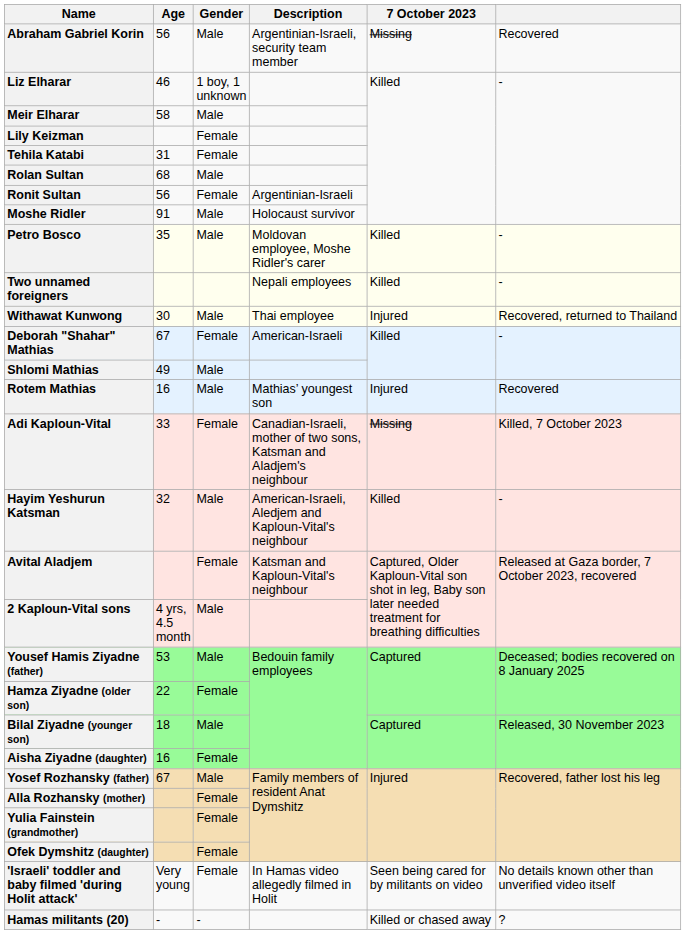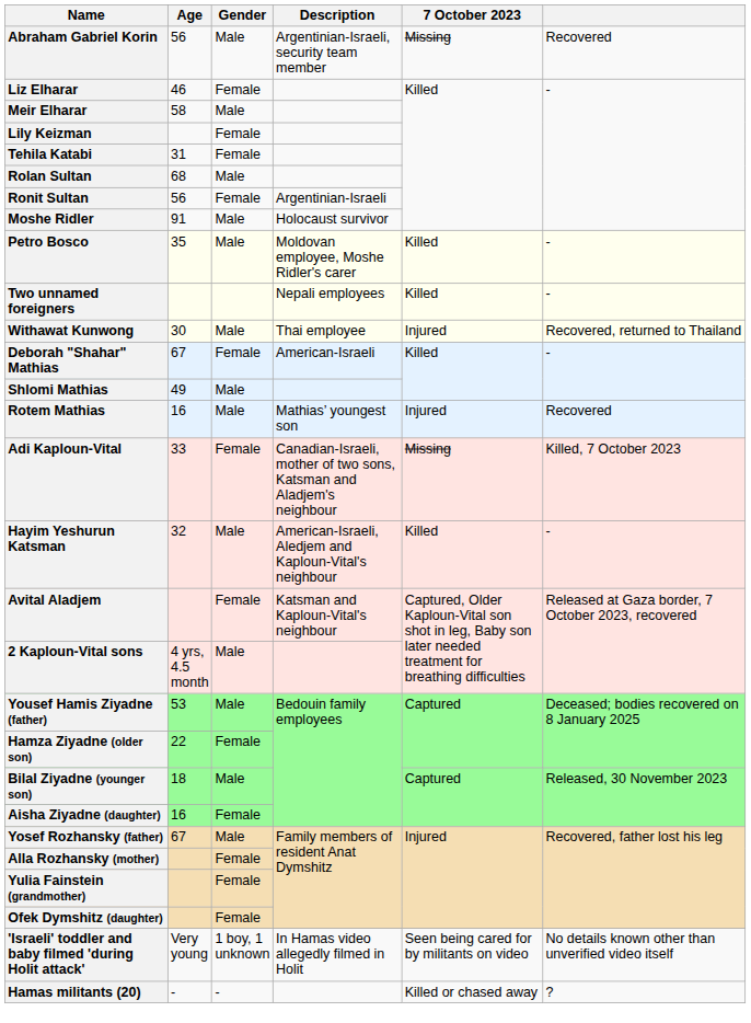 <table class="wikitable">
 <tr>
 <th scope=col style="width: 23%;">Name</th>
 <th scope="col" style="width: 5%;">Age</th>
 <th scope="col" style="width: 5%;">Gender</th>
 <th scope="col" style="width: 18%;">Description</th>
 <th scope="col" style="width: 20%;">7 October 2023</th>
 <th scope=col style="width: 40%;"></th>
 </tr>
 <tr style="vertical-align:top;">
 <th scope="row" style="text-align: left" ;>Abraham Gabriel Korin</th>
 <td>56</td>
 <td>Male</td>
 <td>Argentinian-Israeli, security team member</td>
 <td><s>Missing</s></td>
 <td>Recovered</td>
 </tr>
 <tr style="vertical-align:top;">
 <th scope=row style="text-align: left";>Liz Elharar</th>
 <td>46</td>
-<td>1 boy, 1 unknown</td>
+<td>Female</td>
 <td></td>
 <td rowspan="7">Killed</td>
 <td rowspan="7">-</td>
 </tr>
 <tr style="vertical-align:top;">
 <th scope=row style="text-align: left";>Meir Elharar</th>
 <td>58</td>
 <td>Male</td>
 <td></td>
 </tr>
 <tr style="vertical-align:top;">
 <th scope="row" style="text-align: left" ;>Lily Keizman</th>
 <td></td>
 <td>Female</td>
 <td></td>
 </tr>
 <tr style="vertical-align:top;">
 <th scope="row" style="text-align: left" ;>Tehila Katabi</th>
 <td>31</td>
 <td>Female</td>
 <td></td>
 </tr>
 <tr style="vertical-align:top;">
 <th scope="row" style="text-align: left" ;>Rolan Sultan</th>
 <td>68</td>
 <td>Male</td>
 <td></td>
 </tr>
 <tr style="vertical-align:top;">
 <th scope="row" style="text-align: left" ;>Ronit Sultan</th>
 <td>56</td>
 <td>Female</td>
 <td>Argentinian-Israeli</td>
 </tr>
 <tr style="vertical-align:top;">
 <th scope="row" style="text-align: left" ;>Moshe Ridler</th>
 <td>91</td>
 <td>Male</td>
 <td>Holocaust survivor</td>
 </tr>
 <tr style="background:#ffe; vertical-align:top;">
 <th scope="row" style="text-align: left" ;>Petro Bosco</th>
 <td>35</td>
 <td>Male</td>
 <td>Moldovan employee, Moshe Ridler's carer</td>
 <td>Killed</td>
 <td>-</td>
 </tr>
 <tr style="background:#ffe; vertical-align:top;">
 <th scope="row" style="text-align: left" ;>Two unnamed foreigners</th>
 <td></td>
 <td></td>
 <td>Nepali employees</td>
 <td>Killed</td>
 <td>-</td>
 </tr>
 <tr style="background:#ffe; vertical-align:top;">
 <th scope="row" style="text-align: left" ;>Withawat Kunwong</th>
 <td>30</td>
 <td>Male</td>
 <td>Thai employee</td>
 <td>Injured</td>
 <td>Recovered, returned to Thailand</td>
 </tr>
 <tr style="background:#e4f2ff; vertical-align:top;">
 <th scope="row" style="text-align: left" ;>Deborah "Shahar" Mathias</th>
 <td>67</td>
 <td>Female</td>
 <td>American-Israeli</td>
 <td rowspan="2">Killed</td>
 <td rowspan="2">-</td>
 </tr>
 <tr style="background:#e4f2ff; vertical-align:top;">
 <th scope="row" style="text-align: left" ;>Shlomi Mathias</th>
 <td>49</td>
 <td>Male</td>
 <td></td>
 </tr>
 <tr style="background:#e4f2ff; vertical-align:top;">
 <th scope="row" style="text-align: left" ;>Rotem Mathias</th>
 <td>16</td>
 <td>Male</td>
 <td>Mathias’ youngest son</td>
 <td>Injured</td>
 <td>Recovered</td>
 </tr>
 <tr style="background:#FFE4E1; vertical-align:top;">
 <th scope="row" style="text-align: left" ;>Adi Kaploun-Vital</th>
 <td>33</td>
 <td>Female</td>
 <td>Canadian-Israeli, mother of two sons, Katsman and Aladjem's neighbour</td>
 <td><s>Missing</s></td>
 <td>Killed, 7 October 2023</td>
 </tr>
 <tr style="background:#FFE4E1; vertical-align:top;">
 <th scope="row" style="text-align: left" ;>Hayim Yeshurun Katsman</th>
 <td>32</td>
 <td>Male</td>
 <td>American-Israeli, Aledjem and Kaploun-Vital's neighbour</td>
 <td>Killed</td>
 <td>-</td>
 </tr>
 <tr style="background:#FFE4E1; vertical-align:top;">
 <th scope="row" style="text-align: left" ;>Avital Aladjem</th>
 <td></td>
 <td>Female</td>
 <td>Katsman and Kaploun-Vital's neighbour</td>
 <td rowspan=2>Captured, Older Kaploun-Vital son shot in leg, Baby son later needed treatment for breathing difficulties</td>
 <td rowspan=2>Released at Gaza border, 7 October 2023, recovered</td>
 </tr>
 <tr style="background:#FFE4E1; vertical-align:top;">
 <th scope="row" style="text-align: left" ;>2 Kaploun-Vital sons</th>
 <td>4 yrs, 4.5 month</td>
 <td>Male</td>
 <td></td>
 </tr>
 <tr style="background:#98FB98; vertical-align:top;">
 <th scope="row" style="text-align: left" ;>Yousef Hamis Ziyadne <small>(father)</small></th>
 <td>53</td>
 <td>Male</td>
 <td rowspan="4">Bedouin family employees</td>
 <td rowspan="2">Captured</td>
 <td rowspan="2">Deceased; bodies recovered on 8 January 2025</td>
 </tr>
 <tr style="background:#98FB98; vertical-align:top;">
 <th scope="row" style="text-align: left" ;>Hamza Ziyadne <small>(older son)</small></th>
 <td>22</td>
 <td>Female</td>
 </tr>
 <tr style="background:#98FB98; vertical-align:top;">
 <th scope="row" style="text-align: left" ;>Bilal Ziyadne  <small>(younger son)</small></th>
 <td>18</td>
 <td>Male</td>
 <td rowspan="2">Captured</td>
 <td rowspan="2">Released, 30 November 2023</td>
 </tr>
 <tr style="background:#98FB98; vertical-align:top;">
 <th scope="row" style="text-align: left" ;>Aisha Ziyadne <small>(daughter)</small></th>
 <td>16</td>
 <td>Female</td>
 </tr>
 <tr style="background:#F5DEB3; vertical-align:top;">
 <th scope="row" style="text-align: left" ;>Yosef Rozhansky <small>(father)</small></th>
 <td>67</td>
 <td>Male</td>
 <td rowspan=4>Family members of resident Anat Dymshitz</td>
 <td rowspan=4>Injured</td>
 <td rowspan=4>Recovered, father lost his leg </td>
 </tr>
 <tr style="background:#F5DEB3; vertical-align:top;">
 <th scope="row" style="text-align: left" ;>Alla Rozhansky <small>(mother)</small></th>
 <td></td>
 <td>Female</td>
 </tr>
 <tr style="background:#F5DEB3; vertical-align:top;">
 <th scope="row" style="text-align: left" ;>Yulia Fainstein <small>(grandmother)</small></th>
 <td></td>
 <td>Female</td>
 </tr>
 <tr style="background:#F5DEB3; vertical-align:top;">
 <th scope="row" style="text-align: left" ;>Ofek Dymshitz <small>(daughter)</small></th>
 <td></td>
 <td>Female</td>
 </tr>
 <tr style="vertical-align:top;">
 <th scope="row" style="text-align: left" ;>'Israeli' toddler and baby filmed 'during Holit attack'</th>
 <td>Very young</td>
-<td>Female</td>
+<td>1 boy, 1 unknown</td>
 <td>In Hamas video allegedly filmed in Holit</td>
 <td>Seen being cared for by militants on video</td>
 <td>No details known other than unverified video itself</td>
 </tr>
 <tr style="vertical-align:top;">
 <th scope="row" style="text-align: left" ;>Hamas militants (20)</th>
 <td>-</td>
 <td>-</td>
 <td></td>
 <td>Killed or chased away</td>
 <td>?</td>
 </tr>
 </table>
